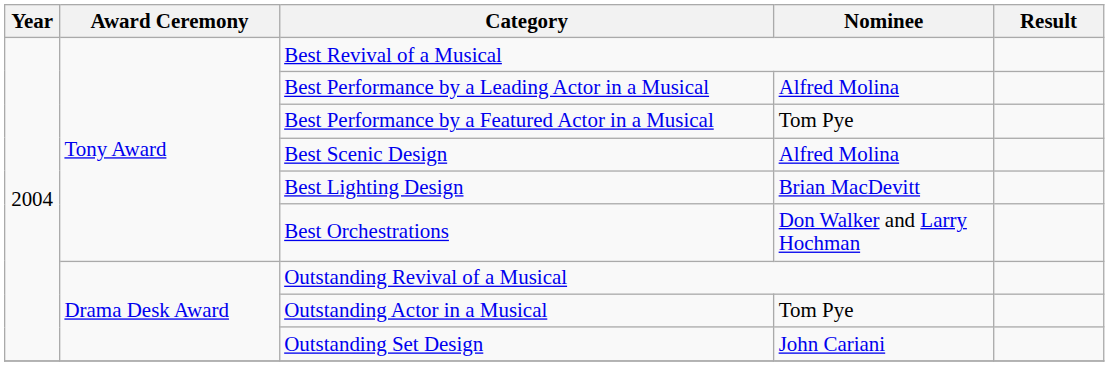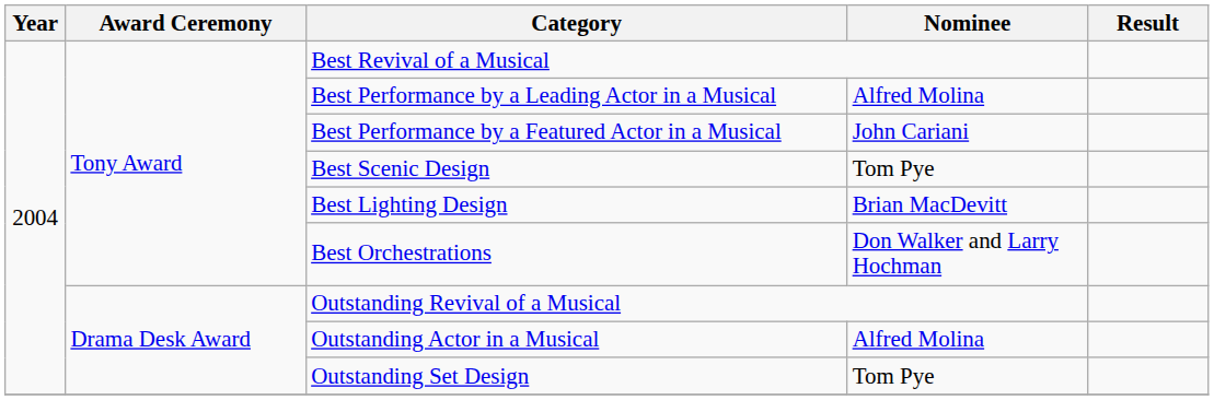 <table class="wikitable" width="95%">
 <tr>
 <th width="5%">Year</th>
 <th width="20%">Award Ceremony</th>
 <th width="45%">Category</th>
 <th width="20%">Nominee</th>
 <th width="10%">Result</th>
 </tr>
 <tr>
 <td rowspan="9" align="center">2004</td>
 <td rowspan="6"><a href='#'>Tony Award</a></td>
 <td colspan="2"><a href='#'>Best Revival of a Musical</a></td>
 <td></td>
 </tr>
 <tr>
 <td><a href='#'>Best Performance by a Leading Actor in a Musical</a></td>
 <td><a href='#'>Alfred Molina</a></td>
 <td></td>
 </tr>
 <tr>
 <td><a href='#'>Best Performance by a Featured Actor in a Musical</a></td>
-<td>Tom Pye</td>
+<td><a href='#'>John Cariani</a></td>
 <td></td>
 </tr>
 <tr>
 <td><a href='#'>Best Scenic Design</a></td>
-<td><a href='#'>Alfred Molina</a></td>
+<td>Tom Pye</td>
 <td></td>
 </tr>
 <tr>
 <td><a href='#'>Best Lighting Design</a></td>
 <td><a href='#'>Brian MacDevitt</a></td>
 <td></td>
 </tr>
 <tr>
 <td><a href='#'>Best Orchestrations</a></td>
 <td><a href='#'>Don Walker</a> and <a href='#'>Larry Hochman</a></td>
 <td></td>
 </tr>
 <tr>
 <td rowspan="3"><a href='#'>Drama Desk Award</a></td>
 <td colspan="2"><a href='#'>Outstanding Revival of a Musical</a></td>
 <td></td>
 </tr>
 <tr>
 <td><a href='#'>Outstanding Actor in a Musical</a></td>
-<td>Tom Pye</td>
+<td><a href='#'>Alfred Molina</a></td>
 <td></td>
 </tr>
 <tr>
 <td><a href='#'>Outstanding Set Design</a></td>
-<td><a href='#'>John Cariani</a></td>
+<td>Tom Pye</td>
 <td></td>
 </tr>
 <tr>
 </tr>
 </table>
